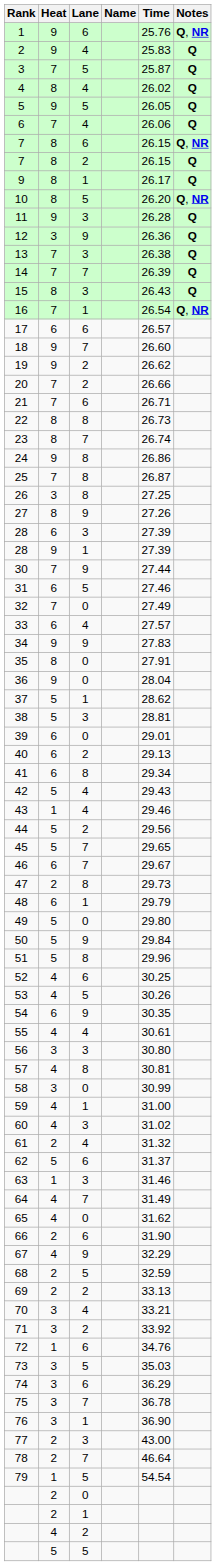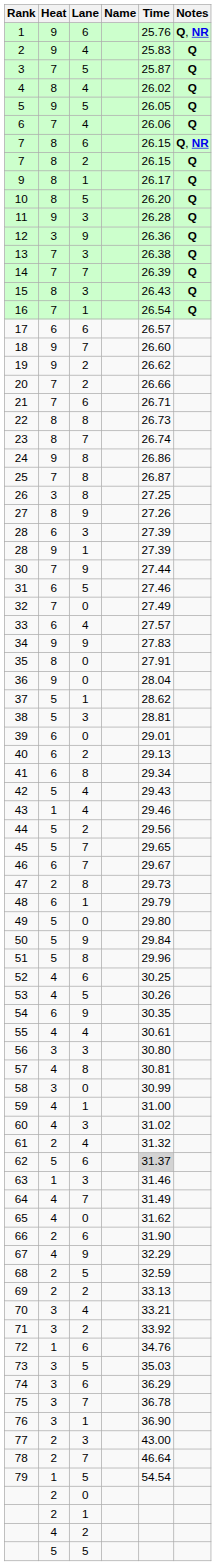 <table class="wikitable sortable" style="text-align:center">
 <tr>
 <th>Rank</th>
 <th>Heat</th>
 <th>Lane</th>
 <th>Name</th>
 <th>Time</th>
 <th>Notes</th>
 </tr>
 <tr bgcolor=ccffcc>
 <td>1</td>
 <td>9</td>
 <td>6</td>
 <td align=left></td>
 <td>25.76</td>
 <td><strong>Q</strong>, <strong><a href='#'>NR</a></strong></td>
 </tr>
 <tr bgcolor=ccffcc>
 <td>2</td>
 <td>9</td>
 <td>4</td>
 <td align=left></td>
 <td>25.83</td>
 <td><strong>Q</strong></td>
 </tr>
 <tr bgcolor=ccffcc>
 <td>3</td>
 <td>7</td>
 <td>5</td>
 <td align=left></td>
 <td>25.87</td>
 <td><strong>Q</strong></td>
 </tr>
 <tr bgcolor=ccffcc>
 <td>4</td>
 <td>8</td>
 <td>4</td>
 <td align=left></td>
 <td>26.02</td>
 <td><strong>Q</strong></td>
 </tr>
 <tr bgcolor=ccffcc>
 <td>5</td>
 <td>9</td>
 <td>5</td>
 <td align=left></td>
 <td>26.05</td>
 <td><strong>Q</strong></td>
 </tr>
 <tr bgcolor=ccffcc>
 <td>6</td>
 <td>7</td>
 <td>4</td>
 <td align=left></td>
 <td>26.06</td>
 <td><strong>Q</strong></td>
 </tr>
 <tr bgcolor=ccffcc>
 <td>7</td>
 <td>8</td>
 <td>6</td>
 <td align=left></td>
 <td>26.15</td>
 <td><strong>Q</strong>, <strong><a href='#'>NR</a></strong></td>
 </tr>
 <tr bgcolor=ccffcc>
 <td>7</td>
 <td>8</td>
 <td>2</td>
 <td align=left></td>
 <td>26.15</td>
 <td><strong>Q</strong></td>
 </tr>
 <tr bgcolor=ccffcc>
 <td>9</td>
 <td>8</td>
 <td>1</td>
 <td align=left></td>
 <td>26.17</td>
 <td><strong>Q</strong></td>
 </tr>
 <tr bgcolor=ccffcc>
 <td>10</td>
 <td>8</td>
 <td>5</td>
 <td align=left></td>
 <td>26.20</td>
-<td><strong>Q</strong>, <strong><a href='#'>NR</a></strong></td>
+<td><strong>Q</strong></td>
 </tr>
 <tr bgcolor=ccffcc>
 <td>11</td>
 <td>9</td>
 <td>3</td>
 <td align=left></td>
 <td>26.28</td>
 <td><strong>Q</strong></td>
 </tr>
 <tr bgcolor=ccffcc>
 <td>12</td>
 <td>3</td>
 <td>9</td>
 <td align=left></td>
 <td>26.36</td>
 <td><strong>Q</strong></td>
 </tr>
 <tr bgcolor=ccffcc>
 <td>13</td>
 <td>7</td>
 <td>3</td>
 <td align=left></td>
 <td>26.38</td>
 <td><strong>Q</strong></td>
 </tr>
 <tr bgcolor=ccffcc>
 <td>14</td>
 <td>7</td>
 <td>7</td>
 <td align=left></td>
 <td>26.39</td>
 <td><strong>Q</strong></td>
 </tr>
 <tr bgcolor=ccffcc>
 <td>15</td>
 <td>8</td>
 <td>3</td>
 <td align=left></td>
 <td>26.43</td>
 <td><strong>Q</strong></td>
 </tr>
 <tr bgcolor=ccffcc>
 <td>16</td>
 <td>7</td>
 <td>1</td>
 <td align=left></td>
 <td>26.54</td>
-<td><strong>Q</strong>, <strong><a href='#'>NR</a></strong></td>
+<td><strong>Q</strong></td>
 </tr>
 <tr>
 <td>17</td>
 <td>6</td>
 <td>6</td>
 <td align=left></td>
 <td>26.57</td>
 <td></td>
 </tr>
 <tr>
 <td>18</td>
 <td>9</td>
 <td>7</td>
 <td align=left></td>
 <td>26.60</td>
 <td></td>
 </tr>
 <tr>
 <td>19</td>
 <td>9</td>
 <td>2</td>
 <td align=left></td>
 <td>26.62</td>
 <td></td>
 </tr>
 <tr>
 <td>20</td>
 <td>7</td>
 <td>2</td>
 <td align=left></td>
 <td>26.66</td>
 <td></td>
 </tr>
 <tr>
 <td>21</td>
 <td>7</td>
 <td>6</td>
 <td align=left></td>
 <td>26.71</td>
 <td></td>
 </tr>
 <tr>
 <td>22</td>
 <td>8</td>
 <td>8</td>
 <td align=left></td>
 <td>26.73</td>
 <td></td>
 </tr>
 <tr>
 <td>23</td>
 <td>8</td>
 <td>7</td>
 <td align=left></td>
 <td>26.74</td>
 <td></td>
 </tr>
 <tr>
 <td>24</td>
 <td>9</td>
 <td>8</td>
 <td align=left></td>
 <td>26.86</td>
 <td></td>
 </tr>
 <tr>
 <td>25</td>
 <td>7</td>
 <td>8</td>
 <td align=left></td>
 <td>26.87</td>
 <td></td>
 </tr>
 <tr>
 <td>26</td>
 <td>3</td>
 <td>8</td>
 <td align=left></td>
 <td>27.25</td>
 <td></td>
 </tr>
 <tr>
 <td>27</td>
 <td>8</td>
 <td>9</td>
 <td align=left></td>
 <td>27.26</td>
 <td></td>
 </tr>
 <tr>
 <td>28</td>
 <td>6</td>
 <td>3</td>
 <td align=left></td>
 <td>27.39</td>
 <td></td>
 </tr>
 <tr>
 <td>28</td>
 <td>9</td>
 <td>1</td>
 <td align=left></td>
 <td>27.39</td>
 <td></td>
 </tr>
 <tr>
 <td>30</td>
 <td>7</td>
 <td>9</td>
 <td align=left></td>
 <td>27.44</td>
 <td></td>
 </tr>
 <tr>
 <td>31</td>
 <td>6</td>
 <td>5</td>
 <td align=left></td>
 <td>27.46</td>
 <td></td>
 </tr>
 <tr>
 <td>32</td>
 <td>7</td>
 <td>0</td>
 <td align=left></td>
 <td>27.49</td>
 <td></td>
 </tr>
 <tr>
 <td>33</td>
 <td>6</td>
 <td>4</td>
 <td align=left></td>
 <td>27.57</td>
 <td></td>
 </tr>
 <tr>
 <td>34</td>
 <td>9</td>
 <td>9</td>
 <td align=left></td>
 <td>27.83</td>
 <td></td>
 </tr>
 <tr>
 <td>35</td>
 <td>8</td>
 <td>0</td>
 <td align=left></td>
 <td>27.91</td>
 <td></td>
 </tr>
 <tr>
 <td>36</td>
 <td>9</td>
 <td>0</td>
 <td align=left></td>
 <td>28.04</td>
 <td></td>
 </tr>
 <tr>
 <td>37</td>
 <td>5</td>
 <td>1</td>
 <td align=left></td>
 <td>28.62</td>
 <td></td>
 </tr>
 <tr>
 <td>38</td>
 <td>5</td>
 <td>3</td>
 <td align=left></td>
 <td>28.81</td>
 <td></td>
 </tr>
 <tr>
 <td>39</td>
 <td>6</td>
 <td>0</td>
 <td align=left></td>
 <td>29.01</td>
 <td></td>
 </tr>
 <tr>
 <td>40</td>
 <td>6</td>
 <td>2</td>
 <td align=left></td>
 <td>29.13</td>
 <td></td>
 </tr>
 <tr>
 <td>41</td>
 <td>6</td>
 <td>8</td>
 <td align=left></td>
 <td>29.34</td>
 <td></td>
 </tr>
 <tr>
 <td>42</td>
 <td>5</td>
 <td>4</td>
 <td align=left></td>
 <td>29.43</td>
 <td></td>
 </tr>
 <tr>
 <td>43</td>
 <td>1</td>
 <td>4</td>
 <td align=left></td>
 <td>29.46</td>
 <td></td>
 </tr>
 <tr>
 <td>44</td>
 <td>5</td>
 <td>2</td>
 <td align=left></td>
 <td>29.56</td>
 <td></td>
 </tr>
 <tr>
 <td>45</td>
 <td>5</td>
 <td>7</td>
 <td align=left></td>
 <td>29.65</td>
 <td></td>
 </tr>
 <tr>
 <td>46</td>
 <td>6</td>
 <td>7</td>
 <td align=left></td>
 <td>29.67</td>
 <td></td>
 </tr>
 <tr>
 <td>47</td>
 <td>2</td>
 <td>8</td>
 <td align=left></td>
 <td>29.73</td>
 <td></td>
 </tr>
 <tr>
 <td>48</td>
 <td>6</td>
 <td>1</td>
 <td align=left></td>
 <td>29.79</td>
 <td></td>
 </tr>
 <tr>
 <td>49</td>
 <td>5</td>
 <td>0</td>
 <td align=left></td>
 <td>29.80</td>
 <td></td>
 </tr>
 <tr>
 <td>50</td>
 <td>5</td>
 <td>9</td>
 <td align=left></td>
 <td>29.84</td>
 <td></td>
 </tr>
 <tr>
 <td>51</td>
 <td>5</td>
 <td>8</td>
 <td align=left></td>
 <td>29.96</td>
 <td></td>
 </tr>
 <tr>
 <td>52</td>
 <td>4</td>
 <td>6</td>
 <td align=left></td>
 <td>30.25</td>
 <td></td>
 </tr>
 <tr>
 <td>53</td>
 <td>4</td>
 <td>5</td>
 <td align=left></td>
 <td>30.26</td>
 <td></td>
 </tr>
 <tr>
 <td>54</td>
 <td>6</td>
 <td>9</td>
 <td align=left></td>
 <td>30.35</td>
 <td></td>
 </tr>
 <tr>
 <td>55</td>
 <td>4</td>
 <td>4</td>
 <td align=left></td>
 <td>30.61</td>
 <td></td>
 </tr>
 <tr>
 <td>56</td>
 <td>3</td>
 <td>3</td>
 <td align=left></td>
 <td>30.80</td>
 <td></td>
 </tr>
 <tr>
 <td>57</td>
 <td>4</td>
 <td>8</td>
 <td align=left></td>
 <td>30.81</td>
 <td></td>
 </tr>
 <tr>
 <td>58</td>
 <td>3</td>
 <td>0</td>
 <td align=left></td>
 <td>30.99</td>
 <td></td>
 </tr>
 <tr>
 <td>59</td>
 <td>4</td>
 <td>1</td>
 <td align=left></td>
 <td>31.00</td>
 <td></td>
 </tr>
 <tr>
 <td>60</td>
 <td>4</td>
 <td>3</td>
 <td align=left></td>
 <td>31.02</td>
 <td></td>
 </tr>
 <tr>
 <td>61</td>
 <td>2</td>
 <td>4</td>
 <td align=left></td>
 <td>31.32</td>
 <td></td>
 </tr>
 <tr>
 <td>62</td>
 <td>5</td>
 <td>6</td>
 <td align=left></td>
-<td>31.37</td>
+<td style="background: lightgrey;">31.37</td>
 <td></td>
 </tr>
 <tr>
 <td>63</td>
 <td>1</td>
 <td>3</td>
 <td align=left></td>
 <td>31.46</td>
 <td></td>
 </tr>
 <tr>
 <td>64</td>
 <td>4</td>
 <td>7</td>
 <td align=left></td>
 <td>31.49</td>
 <td></td>
 </tr>
 <tr>
 <td>65</td>
 <td>4</td>
 <td>0</td>
 <td align=left></td>
 <td>31.62</td>
 <td></td>
 </tr>
 <tr>
 <td>66</td>
 <td>2</td>
 <td>6</td>
 <td align=left></td>
 <td>31.90</td>
 <td></td>
 </tr>
 <tr>
 <td>67</td>
 <td>4</td>
 <td>9</td>
 <td align=left></td>
 <td>32.29</td>
 <td></td>
 </tr>
 <tr>
 <td>68</td>
 <td>2</td>
 <td>5</td>
 <td align=left></td>
 <td>32.59</td>
 <td></td>
 </tr>
 <tr>
 <td>69</td>
 <td>2</td>
 <td>2</td>
 <td align=left></td>
 <td>33.13</td>
 <td></td>
 </tr>
 <tr>
 <td>70</td>
 <td>3</td>
 <td>4</td>
 <td align=left></td>
 <td>33.21</td>
 <td></td>
 </tr>
 <tr>
 <td>71</td>
 <td>3</td>
 <td>2</td>
 <td align=left></td>
 <td>33.92</td>
 <td></td>
 </tr>
 <tr>
 <td>72</td>
 <td>1</td>
 <td>6</td>
 <td align=left></td>
 <td>34.76</td>
 <td></td>
 </tr>
 <tr>
 <td>73</td>
 <td>3</td>
 <td>5</td>
 <td align=left></td>
 <td>35.03</td>
 <td></td>
 </tr>
 <tr>
 <td>74</td>
 <td>3</td>
 <td>6</td>
 <td align=left></td>
 <td>36.29</td>
 <td></td>
 </tr>
 <tr>
 <td>75</td>
 <td>3</td>
 <td>7</td>
 <td align=left></td>
 <td>36.78</td>
 <td></td>
 </tr>
 <tr>
 <td>76</td>
 <td>3</td>
 <td>1</td>
 <td align=left></td>
 <td>36.90</td>
 <td></td>
 </tr>
 <tr>
 <td>77</td>
 <td>2</td>
 <td>3</td>
 <td align=left></td>
 <td>43.00</td>
 <td></td>
 </tr>
 <tr>
 <td>78</td>
 <td>2</td>
 <td>7</td>
 <td align=left></td>
 <td>46.64</td>
 <td></td>
 </tr>
 <tr>
 <td>79</td>
 <td>1</td>
 <td>5</td>
 <td align=left></td>
 <td>54.54</td>
 <td></td>
 </tr>
 <tr>
 <td></td>
 <td>2</td>
 <td>0</td>
 <td align=left></td>
 <td></td>
 <td></td>
 </tr>
 <tr>
 <td></td>
 <td>2</td>
 <td>1</td>
 <td align=left></td>
 <td></td>
 <td></td>
 </tr>
 <tr>
 <td></td>
 <td>4</td>
 <td>2</td>
 <td align=left></td>
 <td></td>
 <td></td>
 </tr>
 <tr>
 <td></td>
 <td>5</td>
 <td>5</td>
 <td align=left></td>
 <td></td>
 <td></td>
 </tr>
 </table>
